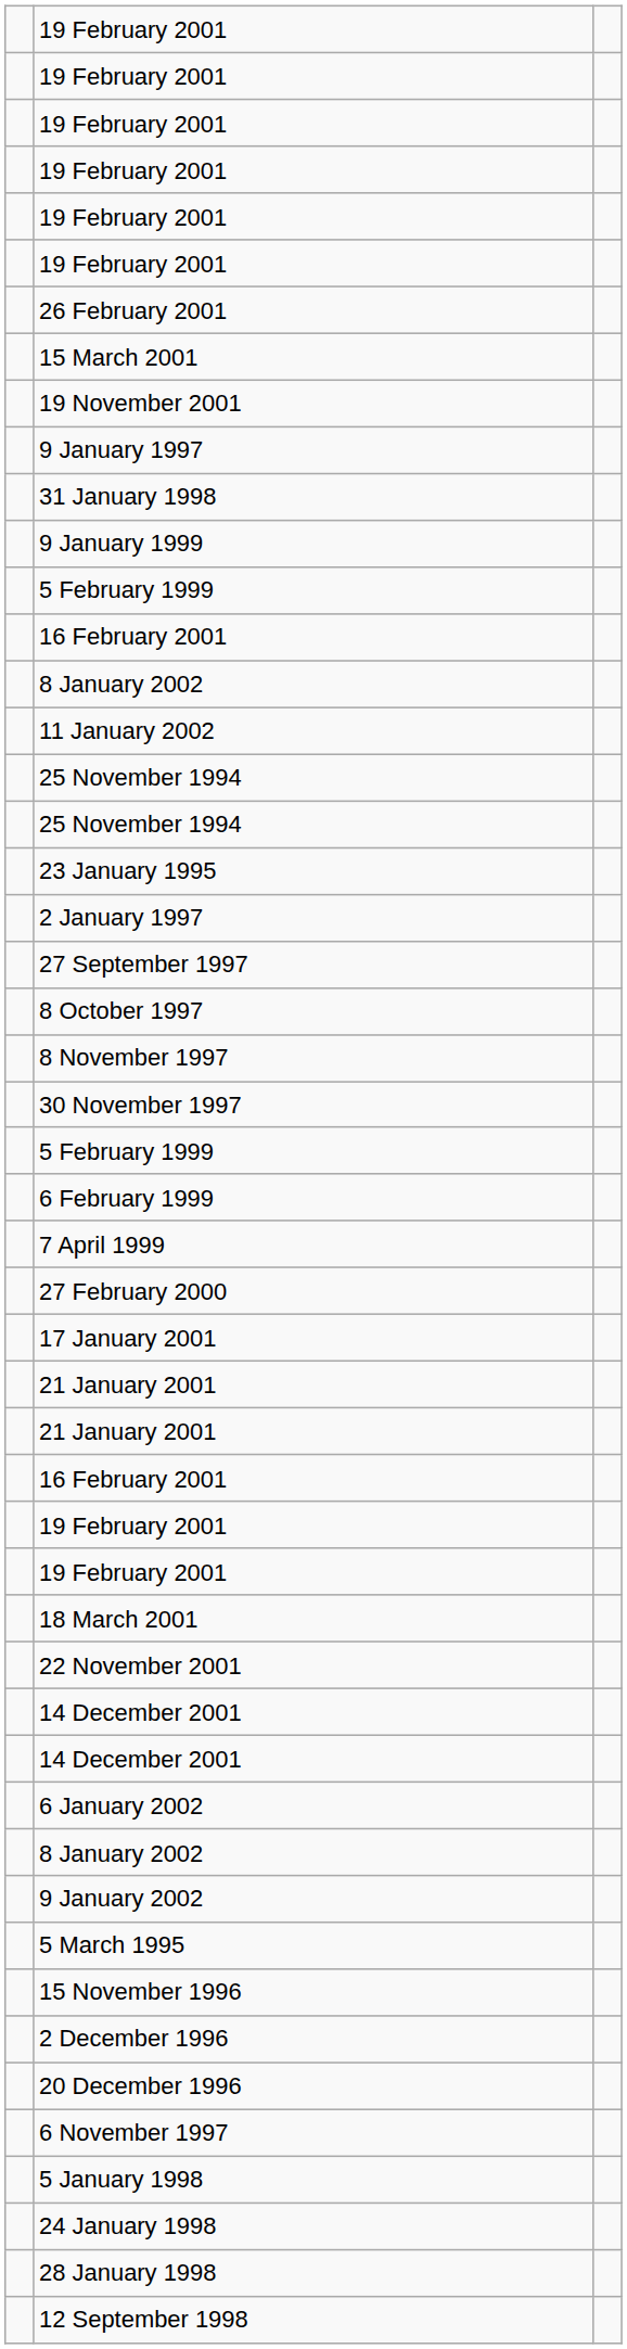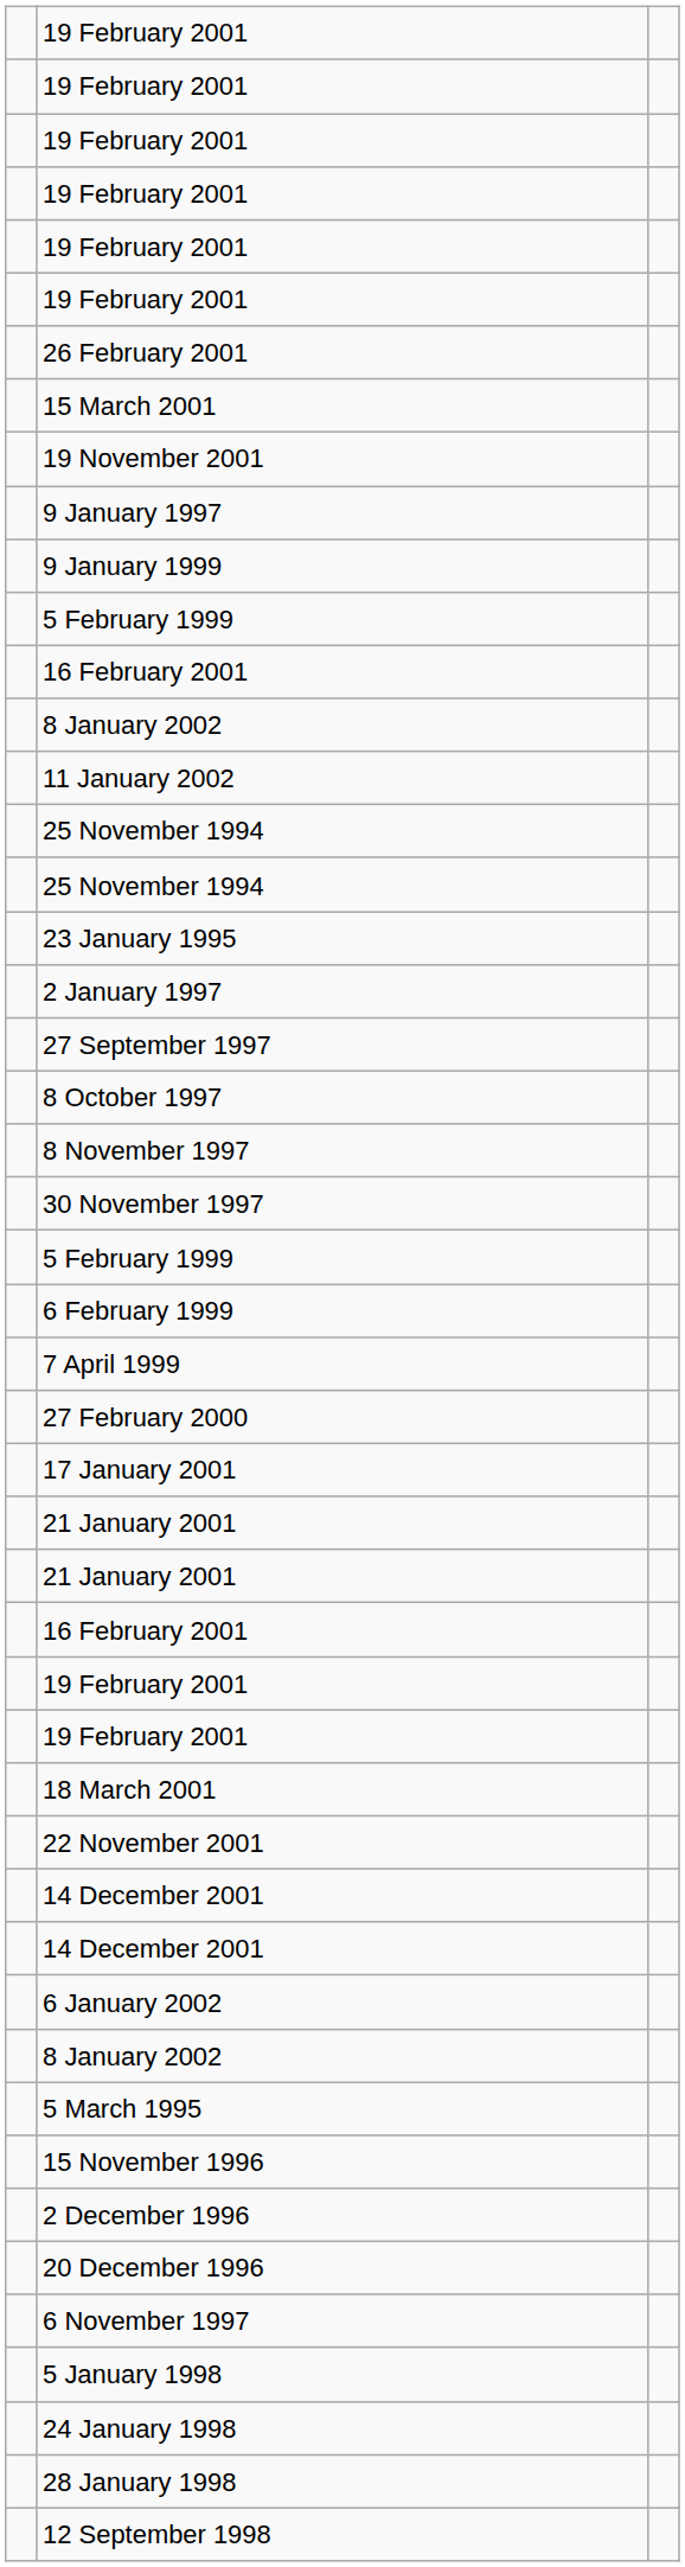 <table class="wikitable" style="font-size: 89%; float: left; width: 26em; margin-right: 1em; height: 1400px">
 <tr>
 <td></td>
 <td>19 February 2001</td>
 <td></td>
 </tr>
 <tr>
 <td></td>
 <td>19 February 2001</td>
 <td></td>
 </tr>
 <tr>
 <td></td>
 <td>19 February 2001</td>
 <td></td>
 </tr>
 <tr>
 <td></td>
 <td>19 February 2001</td>
 <td></td>
 </tr>
 <tr>
 <td></td>
 <td>19 February 2001</td>
 <td></td>
 </tr>
 <tr>
 <td></td>
 <td>19 February 2001</td>
 <td></td>
 </tr>
 <tr>
 <td></td>
 <td>26 February 2001</td>
 <td></td>
 </tr>
 <tr>
 <td></td>
 <td>15 March 2001</td>
 <td></td>
 </tr>
 <tr>
 <td></td>
 <td>19 November 2001</td>
 <td></td>
 </tr>
 <tr>
 <td></td>
 <td>9 January 1997</td>
-<td></td>
-</tr>
-<tr>
-<td></td>
-<td>31 January 1998</td>
 <td></td>
 </tr>
 <tr>
 <td></td>
 <td>9 January 1999</td>
 <td></td>
 </tr>
 <tr>
 <td></td>
 <td>5 February 1999</td>
 <td></td>
 </tr>
 <tr>
 <td></td>
 <td>16 February 2001</td>
 <td></td>
 </tr>
 <tr>
 <td></td>
 <td>8 January 2002</td>
 <td></td>
 </tr>
 <tr>
 <td></td>
 <td>11 January 2002</td>
 <td></td>
 </tr>
 <tr>
 <td></td>
 <td>25 November 1994</td>
 <td></td>
 </tr>
 <tr>
 <td></td>
 <td>25 November 1994</td>
 <td></td>
 </tr>
 <tr>
 <td></td>
 <td>23 January 1995</td>
 <td></td>
 </tr>
 <tr>
 <td></td>
 <td>2 January 1997</td>
 <td></td>
 </tr>
 <tr>
 <td></td>
 <td>27 September 1997</td>
 <td></td>
 </tr>
 <tr>
 <td></td>
 <td>8 October 1997</td>
 <td></td>
 </tr>
 <tr>
 <td></td>
 <td>8 November 1997</td>
 <td></td>
 </tr>
 <tr>
 <td></td>
 <td>30 November 1997</td>
 <td></td>
 </tr>
 <tr>
 <td></td>
 <td>5 February 1999</td>
 <td></td>
 </tr>
 <tr>
 <td></td>
 <td>6 February 1999</td>
 <td></td>
 </tr>
 <tr>
 <td></td>
 <td>7 April 1999</td>
 <td></td>
 </tr>
 <tr>
 <td></td>
 <td>27 February 2000</td>
 <td></td>
 </tr>
 <tr>
 <td></td>
 <td>17 January 2001</td>
 <td></td>
 </tr>
 <tr>
 <td></td>
 <td>21 January 2001</td>
 <td></td>
 </tr>
 <tr>
 <td></td>
 <td>21 January 2001</td>
 <td></td>
 </tr>
 <tr>
 <td></td>
 <td>16 February 2001</td>
 <td></td>
 </tr>
 <tr>
 <td></td>
 <td>19 February 2001</td>
 <td></td>
 </tr>
 <tr>
 <td></td>
 <td>19 February 2001</td>
 <td></td>
 </tr>
 <tr>
 <td></td>
 <td>18 March 2001</td>
 <td></td>
 </tr>
 <tr>
 <td></td>
 <td>22 November 2001</td>
 <td></td>
 </tr>
 <tr>
 <td></td>
 <td>14 December 2001</td>
 <td></td>
 </tr>
 <tr>
 <td></td>
 <td>14 December 2001</td>
 <td></td>
 </tr>
 <tr>
 <td></td>
 <td>6 January 2002</td>
 <td></td>
 </tr>
 <tr>
 <td></td>
 <td>8 January 2002</td>
 <td></td>
 </tr>
 <tr>
 <td></td>
-<td>9 January 2002</td>
-<td></td>
-</tr>
-<tr>
-<td></td>
 <td>5 March 1995</td>
 <td></td>
 </tr>
 <tr>
 <td></td>
 <td>15 November 1996</td>
 <td></td>
 </tr>
 <tr>
 <td></td>
 <td>2 December 1996</td>
 <td></td>
 </tr>
 <tr>
 <td></td>
 <td>20 December 1996</td>
 <td></td>
 </tr>
 <tr>
 <td></td>
 <td>6 November 1997</td>
 <td></td>
 </tr>
 <tr>
 <td></td>
 <td>5 January 1998</td>
 <td></td>
 </tr>
 <tr>
 <td></td>
 <td>24 January 1998</td>
 <td></td>
 </tr>
 <tr>
 <td></td>
 <td>28 January 1998</td>
 <td></td>
 </tr>
 <tr>
 <td></td>
 <td>12 September 1998</td>
 <td></td>
 </tr>
 </table>
